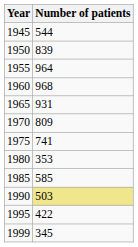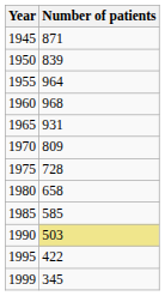 <table class="wikitable" border="1">
 <tr>
 <th>Year</th>
 <th>Number of patients</th>
 </tr>
 <tr>
 <td>1945</td>
-<td>544</td>
+<td>871</td>
 </tr>
 <tr>
 <td>1950</td>
 <td>839</td>
 </tr>
 <tr>
 <td>1955</td>
 <td>964</td>
 </tr>
 <tr>
 <td>1960</td>
 <td>968</td>
 </tr>
 <tr>
 <td>1965</td>
 <td>931</td>
 </tr>
 <tr>
 <td>1970</td>
 <td>809</td>
 </tr>
 <tr>
 <td>1975</td>
-<td>741</td>
+<td>728</td>
 </tr>
 <tr>
 <td>1980</td>
-<td>353</td>
+<td>658</td>
 </tr>
 <tr>
 <td>1985</td>
 <td>585</td>
 </tr>
 <tr>
 <td>1990</td>
 <td style="background: khaki;">503</td>
 </tr>
 <tr>
 <td>1995</td>
 <td>422</td>
 </tr>
 <tr>
 <td>1999</td>
 <td>345</td>
 </tr>
 </table>
